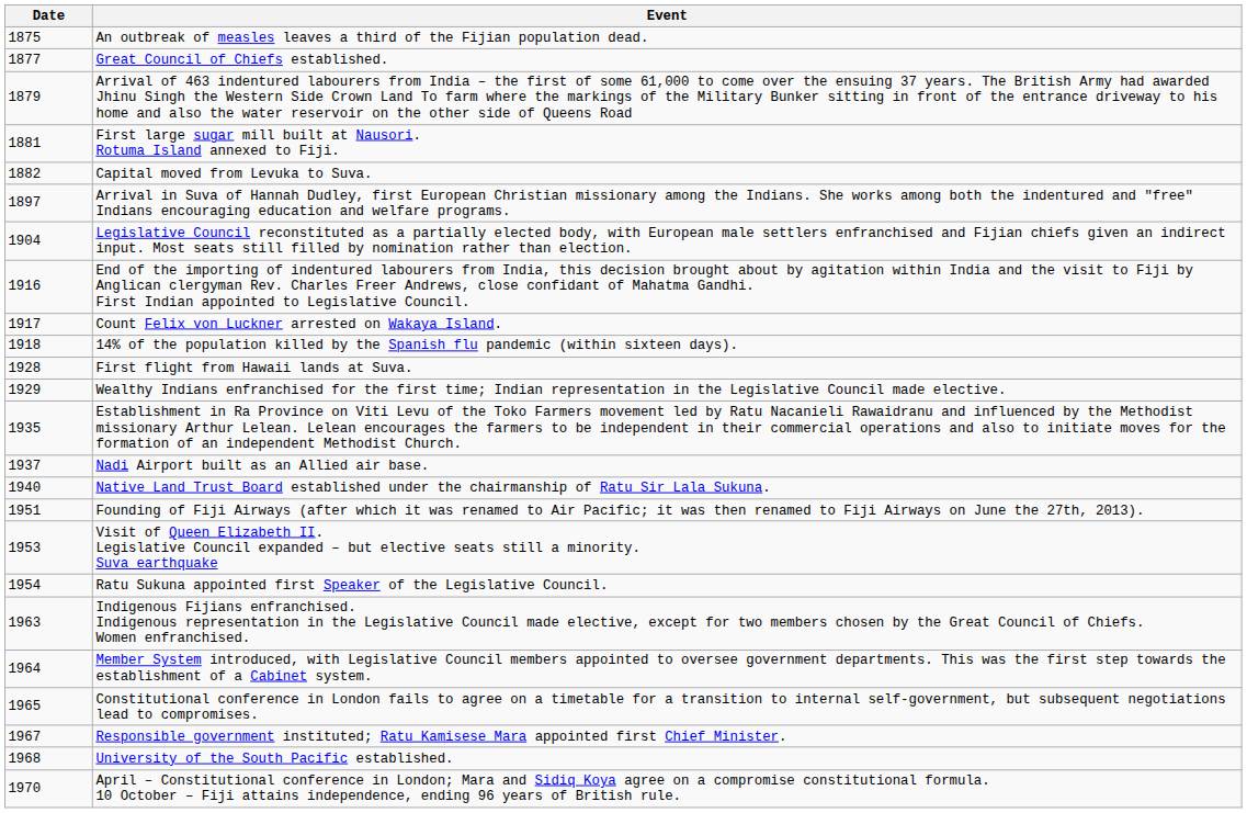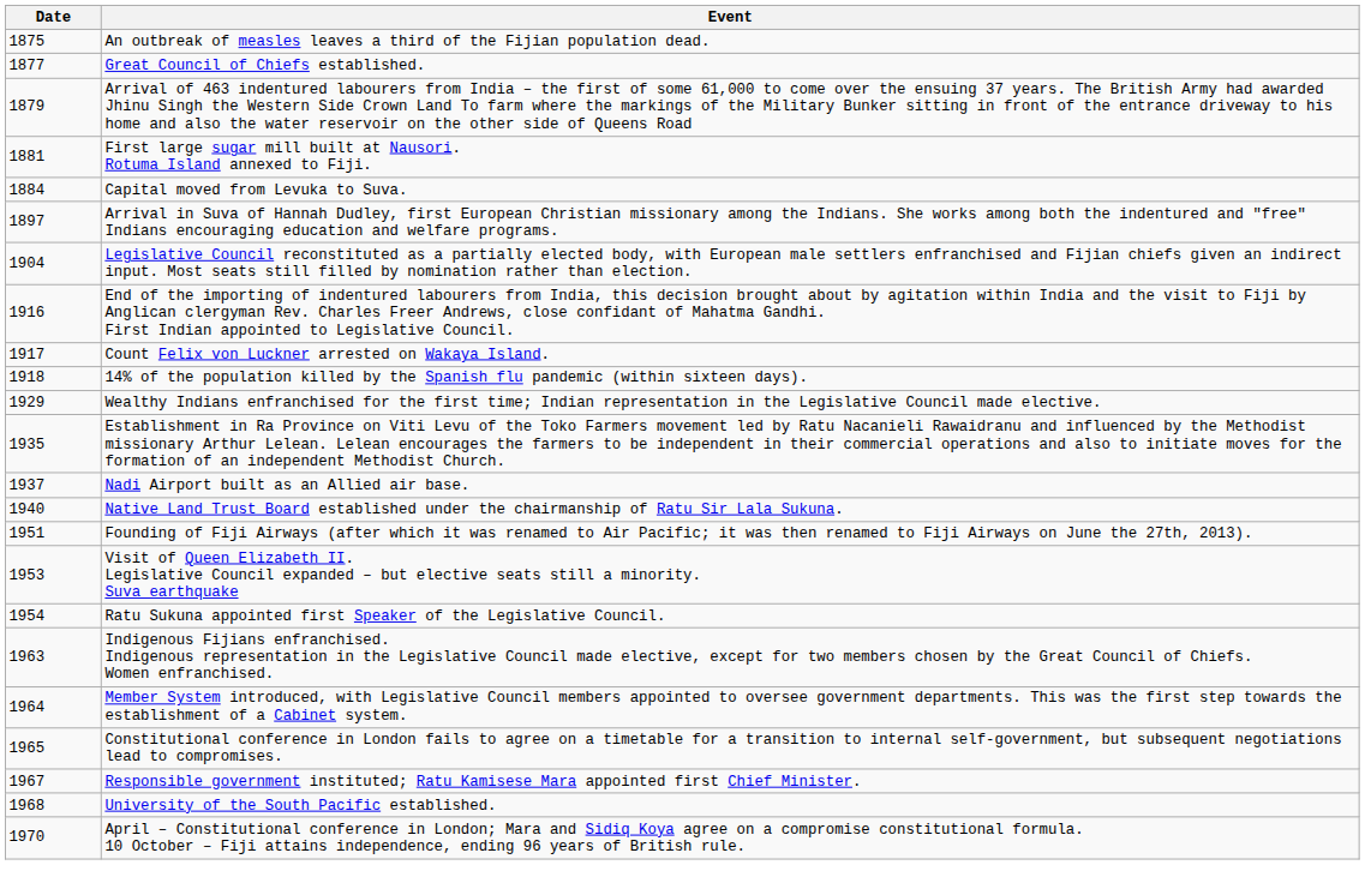 <table class="wikitable" style="width: 75%; border:1px solid; padding=2; border-spacing: 0;">
 <tr>
 <th style="width: 6em;">Date</th>
 <th>Event</th>
 </tr>
 <tr>
 <td>1875</td>
 <td>An outbreak of <a href='#'>measles</a> leaves a third of the Fijian population dead.</td>
 </tr>
 <tr>
 <td>1877</td>
 <td><a href='#'>Great Council of Chiefs</a> established.</td>
 </tr>
 <tr>
 <td>1879</td>
 <td>Arrival of 463 indentured labourers from India – the first of some 61,000 to come over the ensuing 37 years. The British Army had awarded Jhinu Singh the Western Side Crown Land To farm where the markings of the Military Bunker sitting in front of the entrance driveway to his home and also the water reservoir on the other side of Queens Road</td>
 </tr>
 <tr>
 <td>1881</td>
 <td>First large <a href='#'>sugar</a> mill built at <a href='#'>Nausori</a>. <br> <a href='#'>Rotuma Island</a> annexed to Fiji.</td>
 </tr>
 <tr>
-<td>1882</td>
+<td>1884</td>
 <td>Capital moved from Levuka to Suva.</td>
 </tr>
 <tr>
 <td>1897</td>
 <td>Arrival in Suva of Hannah Dudley, first European Christian missionary among the Indians. She works among both the indentured and "free" Indians encouraging education and welfare programs.</td>
 </tr>
 <tr>
 <td>1904</td>
 <td><a href='#'>Legislative Council</a> reconstituted as a partially elected body, with European male settlers enfranchised and Fijian chiefs given an indirect input.  Most seats still filled by nomination rather than election.</td>
 </tr>
 <tr>
 <td>1916</td>
 <td>End of the importing of indentured labourers from India, this decision brought about by agitation within India and the visit to Fiji by Anglican clergyman Rev. Charles Freer Andrews, close confidant of Mahatma Gandhi. <br> First Indian appointed to Legislative Council.</td>
 </tr>
 <tr>
 <td>1917</td>
 <td>Count <a href='#'>Felix von Luckner</a> arrested on <a href='#'>Wakaya Island</a>.</td>
 </tr>
 <tr>
 <td>1918</td>
 <td>14% of the population killed by the <a href='#'>Spanish flu</a> pandemic (within sixteen days).</td>
-</tr>
-<tr>
-<td>1928</td>
-<td>First flight from Hawaii lands at Suva.</td>
 </tr>
 <tr>
 <td>1929</td>
 <td>Wealthy Indians enfranchised for the first time; Indian representation in the Legislative Council made elective.</td>
 </tr>
 <tr>
 <td>1935</td>
 <td>Establishment in Ra Province on Viti Levu of the Toko Farmers movement led by Ratu Nacanieli Rawaidranu and influenced by the Methodist missionary Arthur Lelean. Lelean encourages the farmers to be independent in their commercial operations and also to initiate moves for the formation of an independent Methodist Church.</td>
 </tr>
 <tr>
 <td>1937</td>
 <td><a href='#'>Nadi</a> Airport built as an Allied air base.</td>
 </tr>
 <tr>
 <td>1940</td>
 <td><a href='#'>Native Land Trust Board</a> established under the chairmanship of <a href='#'>Ratu Sir Lala Sukuna</a>.</td>
 </tr>
 <tr>
 <td>1951</td>
 <td>Founding of Fiji Airways (after which it was renamed to Air Pacific; it was then renamed to Fiji Airways on June the 27th, 2013).</td>
 </tr>
 <tr>
 <td>1953</td>
 <td>Visit of <a href='#'>Queen Elizabeth II</a>. <br> Legislative Council expanded – but elective seats still a minority. <br> <a href='#'>Suva earthquake</a></td>
 </tr>
 <tr>
 <td>1954</td>
 <td>Ratu Sukuna appointed first <a href='#'>Speaker</a> of the Legislative Council.</td>
 </tr>
 <tr>
 <td>1963</td>
 <td>Indigenous Fijians enfranchised. <br> Indigenous representation in the Legislative Council made elective, except for two members chosen by the Great Council of Chiefs. <br> Women enfranchised.</td>
 </tr>
 <tr>
 <td>1964</td>
 <td><a href='#'>Member System</a> introduced, with Legislative Council members appointed to oversee government departments.  This was the first step towards the establishment of a <a href='#'>Cabinet</a> system.</td>
 </tr>
 <tr>
 <td>1965</td>
 <td>Constitutional conference in London fails to agree on a timetable for a transition to internal self-government, but subsequent negotiations lead to compromises.</td>
 </tr>
 <tr>
 <td>1967</td>
 <td><a href='#'>Responsible government</a> instituted; <a href='#'>Ratu Kamisese Mara</a> appointed first <a href='#'>Chief Minister</a>.</td>
 </tr>
 <tr>
 <td>1968</td>
 <td><a href='#'>University of the South Pacific</a> established.</td>
 </tr>
 <tr>
 <td>1970</td>
 <td>April – Constitutional conference in London; Mara and <a href='#'>Sidiq Koya</a> agree on a compromise constitutional formula. <br> 10 October – Fiji attains independence, ending 96 years of British rule.</td>
 </tr>
 </table>
